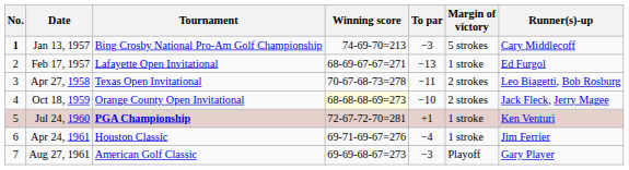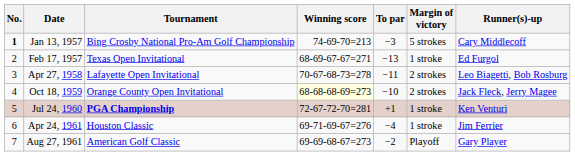 <table class="wikitable" style="font-size:95%;">
 <tr>
 <th>No.</th>
 <th>Date</th>
 <th>Tournament</th>
 <th>Winning score</th>
 <th>To par</th>
 <th>Margin of<br>victory</th>
 <th>Runner(s)-up</th>
 </tr>
 <tr>
 <td align=center><strong>1</strong></td>
 <td align=right>Jan 13, 1957</td>
 <td><a href='#'>Bing Crosby National Pro-Am Golf Championship</a></td>
 <td align=right>74-69-70=213</td>
 <td align=center>−3</td>
 <td>5 strokes</td>
 <td> <a href='#'>Cary Middlecoff</a></td>
 </tr>
 <tr>
 <td align=center>2</td>
 <td align=right>Feb 17, 1957</td>
-<td><a href='#'>Lafayette Open Invitational</a></td>
+<td><a href='#'>Texas Open Invitational</a></td>
 <td align=right>68-69-67-67=271</td>
 <td align=center>−13</td>
 <td>1 stroke</td>
 <td> <a href='#'>Ed Furgol</a></td>
 </tr>
 <tr>
 <td align=center>3</td>
 <td align=right>Apr 27, <a href='#'>1958</a></td>
-<td><a href='#'>Texas Open Invitational</a></td>
+<td><a href='#'>Lafayette Open Invitational</a></td>
 <td align=right>70-67-68-73=278</td>
 <td align=center>−11</td>
 <td>2 strokes</td>
 <td> <a href='#'>Leo Biagetti</a>,  <a href='#'>Bob Rosburg</a></td>
 </tr>
 <tr>
 <td align=center>4</td>
 <td align=right>Oct 18, <a href='#'>1959</a></td>
 <td><a href='#'>Orange County Open Invitational</a></td>
 <td align=right style="background: lightyellow;">68-68-68-69=273</td>
 <td align=center>−10</td>
 <td>2 strokes</td>
 <td> <a href='#'>Jack Fleck</a>,  <a href='#'>Jerry Magee</a></td>
 </tr>
 <tr style="background:#e5d1cb;">
 <td align=center>5</td>
 <td align=right>Jul 24, <a href='#'>1960</a></td>
 <td><strong><a href='#'>PGA Championship</a></strong></td>
 <td align=right>72-67-72-70=281</td>
 <td align=center>+1</td>
 <td>1 stroke</td>
 <td> <a href='#'>Ken Venturi</a></td>
 </tr>
 <tr>
 <td align=center>6</td>
 <td align=right>Apr 24, <a href='#'>1961</a></td>
 <td><a href='#'>Houston Classic</a></td>
 <td align=right>69-71-69-67=276</td>
 <td align=center>−4</td>
 <td>1 stroke</td>
 <td> <a href='#'>Jim Ferrier</a></td>
 </tr>
 <tr>
 <td align=center>7</td>
 <td align=right>Aug 27, 1961</td>
 <td><a href='#'>American Golf Classic</a></td>
 <td align=right>69-69-68-67=273</td>
-<td align=center>−3</td>
+<td align=center>−2</td>
 <td>Playoff</td>
 <td> <a href='#'>Gary Player</a></td>
 </tr>
 </table>
